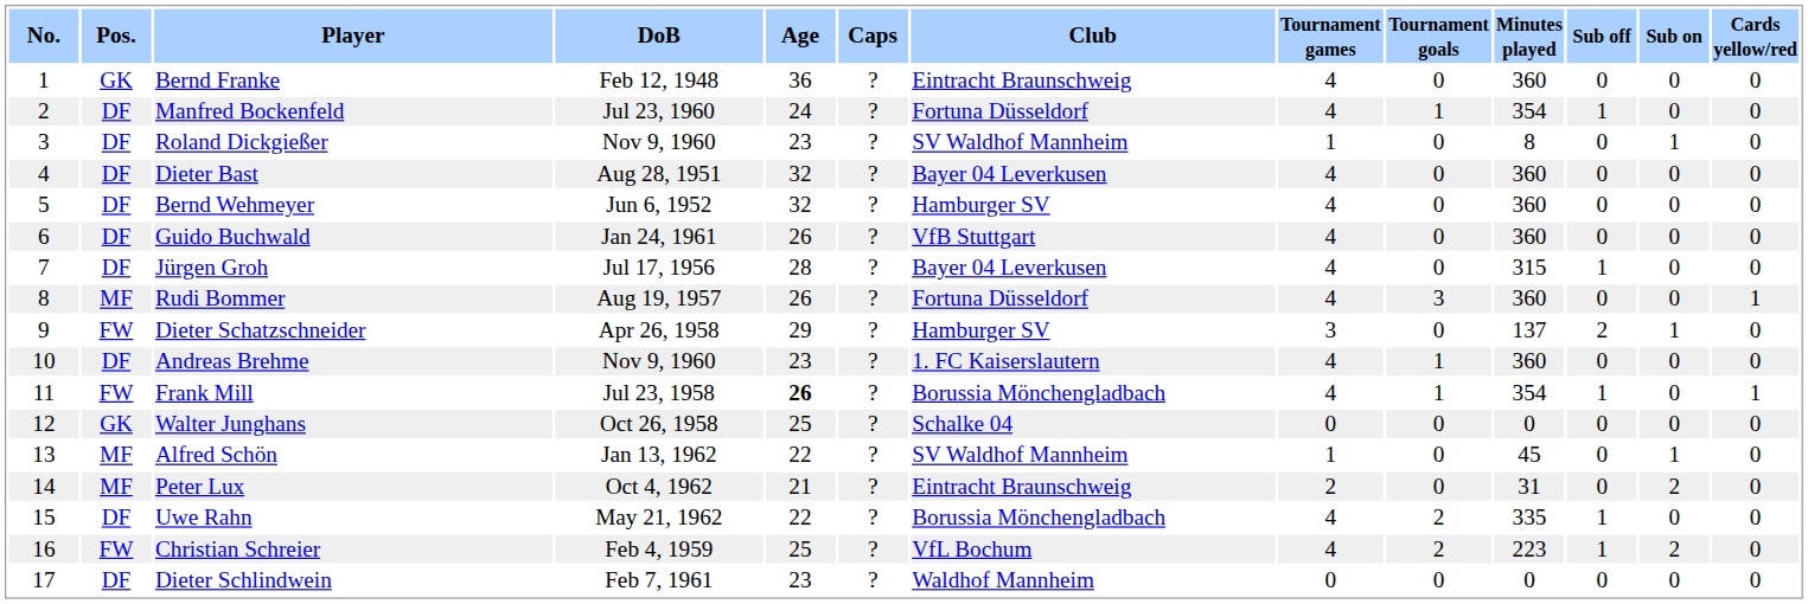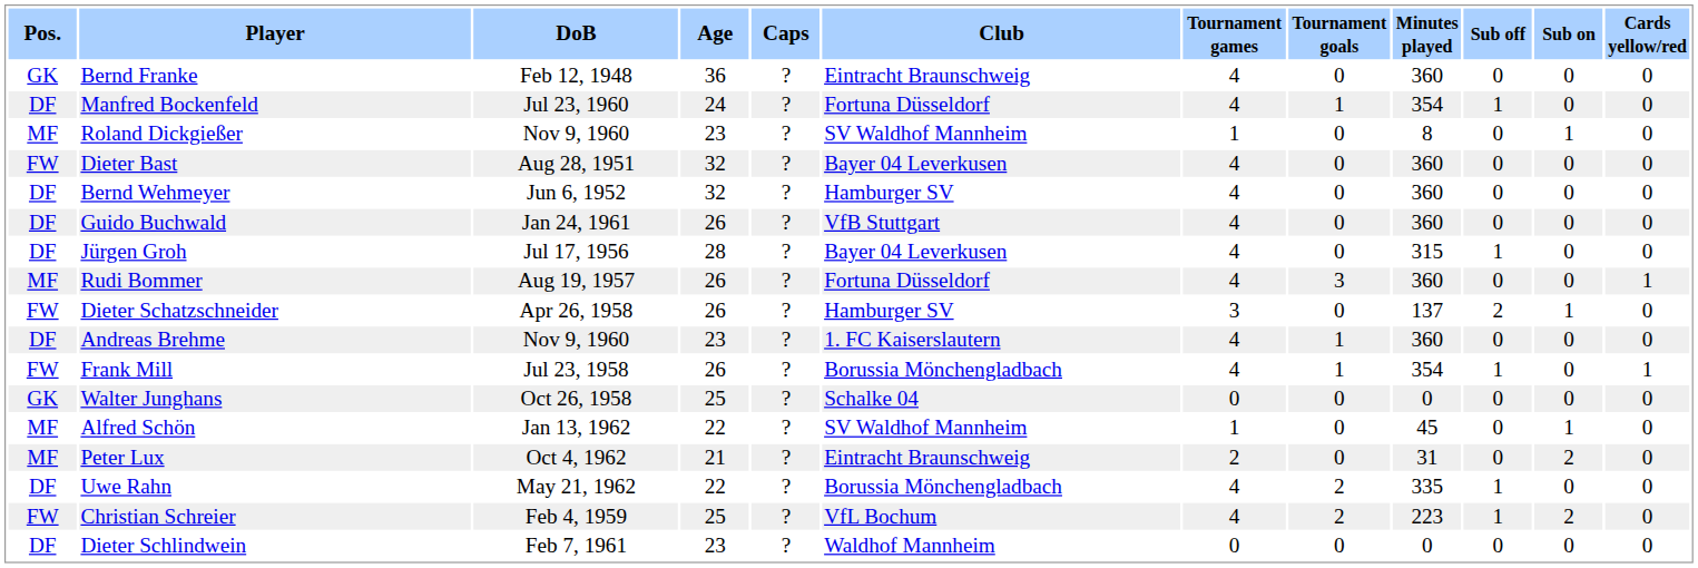 <table border="0" width="100%" style="border: 1px solid #999; background-color:#FFFFFF; text-align:center">
 <tr align="center" bgcolor="#AAD0FF">
-<th width=4%>No.</th>
 <th width=4%>Pos.</th>
 <th width=23%>Player</th>
 <th width=12%>DoB</th>
 <th width=4%>Age</th>
 <th width=4%>Caps</th>
 <th width=21%>Club</th>
 <th width=6%><small>Tournament<br>games</small></th>
 <th width=6%><small>Tournament<br>goals</small></th>
 <th width=4%><small>Minutes<br>played</small></th>
 <th width=4%><small>Sub off</small></th>
 <th width=4%><small>Sub on</small></th>
 <th width=4%><small>Cards<br>yellow/red</small></th>
 </tr>
 <tr>
-<td>1</td>
 <td><a href='#'>GK</a></td>
 <td align="left"><a href='#'>Bernd Franke</a></td>
 <td>Feb 12, 1948</td>
 <td>36</td>
 <td>?</td>
 <td align="left"> <a href='#'>Eintracht Braunschweig</a></td>
 <td>4</td>
 <td>0</td>
 <td>360</td>
 <td>0</td>
 <td>0</td>
 <td>0</td>
 </tr>
 <tr bgcolor="#EFEFEF">
-<td>2</td>
 <td><a href='#'>DF</a></td>
 <td align="left"><a href='#'>Manfred Bockenfeld</a></td>
 <td>Jul 23, 1960</td>
 <td>24</td>
 <td>?</td>
 <td align="left"> <a href='#'>Fortuna Düsseldorf</a></td>
 <td>4</td>
 <td>1</td>
 <td>354</td>
 <td>1</td>
 <td>0</td>
 <td>0</td>
 </tr>
 <tr>
-<td>3</td>
-<td><a href='#'>DF</a></td>
+<td><a href='#'>MF</a></td>
 <td align="left"><a href='#'>Roland Dickgießer</a></td>
 <td>Nov 9, 1960</td>
 <td>23</td>
 <td>?</td>
 <td align="left"> <a href='#'>SV Waldhof Mannheim</a></td>
 <td>1</td>
 <td>0</td>
 <td>8</td>
 <td>0</td>
 <td>1</td>
 <td>0</td>
 </tr>
 <tr bgcolor="#EFEFEF">
-<td>4</td>
-<td><a href='#'>DF</a></td>
+<td><a href='#'>FW</a></td>
 <td align="left"><a href='#'>Dieter Bast</a></td>
 <td>Aug 28, 1951</td>
 <td>32</td>
 <td>?</td>
 <td align="left"> <a href='#'>Bayer 04 Leverkusen</a></td>
 <td>4</td>
 <td>0</td>
 <td>360</td>
 <td>0</td>
 <td>0</td>
 <td>0</td>
 </tr>
 <tr>
-<td>5</td>
 <td><a href='#'>DF</a></td>
 <td align="left"><a href='#'>Bernd Wehmeyer</a></td>
 <td>Jun 6, 1952</td>
 <td>32</td>
 <td>?</td>
 <td align="left"> <a href='#'>Hamburger SV</a></td>
 <td>4</td>
 <td>0</td>
 <td>360</td>
 <td>0</td>
 <td>0</td>
 <td>0</td>
 </tr>
 <tr bgcolor="#EFEFEF">
-<td>6</td>
 <td><a href='#'>DF</a></td>
 <td align="left"><a href='#'>Guido Buchwald</a></td>
 <td>Jan 24, 1961</td>
 <td>26</td>
 <td>?</td>
 <td align="left"> <a href='#'>VfB Stuttgart</a></td>
 <td>4</td>
 <td>0</td>
 <td>360</td>
 <td>0</td>
 <td>0</td>
 <td>0</td>
 </tr>
 <tr>
-<td>7</td>
 <td><a href='#'>DF</a></td>
 <td align="left"><a href='#'>Jürgen Groh</a></td>
 <td>Jul 17, 1956</td>
 <td>28</td>
 <td>?</td>
 <td align="left"> <a href='#'>Bayer 04 Leverkusen</a></td>
 <td>4</td>
 <td>0</td>
 <td>315</td>
 <td>1</td>
 <td>0</td>
 <td>0</td>
 </tr>
 <tr bgcolor="#EFEFEF">
-<td>8</td>
 <td><a href='#'>MF</a></td>
 <td align="left"><a href='#'>Rudi Bommer</a></td>
 <td>Aug 19, 1957</td>
 <td>26</td>
 <td>?</td>
 <td align="left"> <a href='#'>Fortuna Düsseldorf</a></td>
 <td>4</td>
 <td>3</td>
 <td>360</td>
 <td>0</td>
 <td>0</td>
 <td>1</td>
 </tr>
 <tr>
-<td>9</td>
 <td><a href='#'>FW</a></td>
 <td align="left"><a href='#'>Dieter Schatzschneider</a></td>
 <td>Apr 26, 1958</td>
-<td>29</td>
+<td>26</td>
 <td>?</td>
 <td align="left"> <a href='#'>Hamburger SV</a></td>
 <td>3</td>
 <td>0</td>
 <td>137</td>
 <td>2</td>
 <td>1</td>
 <td>0</td>
 </tr>
 <tr bgcolor="#EFEFEF">
-<td>10</td>
 <td><a href='#'>DF</a></td>
 <td align="left"><a href='#'>Andreas Brehme</a></td>
 <td>Nov 9, 1960</td>
 <td>23</td>
 <td>?</td>
 <td align="left"> <a href='#'>1. FC Kaiserslautern</a></td>
 <td>4</td>
 <td>1</td>
 <td>360</td>
 <td>0</td>
 <td>0</td>
 <td>0</td>
 </tr>
 <tr>
-<td>11</td>
 <td><a href='#'>FW</a></td>
 <td align="left"><a href='#'>Frank Mill</a></td>
 <td>Jul 23, 1958</td>
-<td><strong>26</strong></td>
+<td>26</td>
 <td>?</td>
 <td align="left"> <a href='#'>Borussia Mönchengladbach</a></td>
 <td>4</td>
 <td>1</td>
 <td>354</td>
 <td>1</td>
 <td>0</td>
 <td>1</td>
 </tr>
 <tr bgcolor="#EFEFEF">
-<td>12</td>
 <td><a href='#'>GK</a></td>
 <td align="left"><a href='#'>Walter Junghans</a></td>
 <td>Oct 26, 1958</td>
 <td>25</td>
 <td>?</td>
 <td align="left"> <a href='#'>Schalke 04</a></td>
 <td>0</td>
 <td>0</td>
 <td>0</td>
 <td>0</td>
 <td>0</td>
 <td>0</td>
 </tr>
 <tr>
-<td>13</td>
 <td><a href='#'>MF</a></td>
 <td align="left"><a href='#'>Alfred Schön</a></td>
 <td>Jan 13, 1962</td>
 <td>22</td>
 <td>?</td>
 <td align="left"> <a href='#'>SV Waldhof Mannheim</a></td>
 <td>1</td>
 <td>0</td>
 <td>45</td>
 <td>0</td>
 <td>1</td>
 <td>0</td>
 </tr>
 <tr bgcolor="#EFEFEF">
-<td>14</td>
 <td><a href='#'>MF</a></td>
 <td align="left"><a href='#'>Peter Lux</a></td>
 <td>Oct 4, 1962</td>
 <td>21</td>
 <td>?</td>
 <td align="left"> <a href='#'>Eintracht Braunschweig</a></td>
 <td>2</td>
 <td>0</td>
 <td>31</td>
 <td>0</td>
 <td>2</td>
 <td>0</td>
 </tr>
 <tr>
-<td>15</td>
 <td><a href='#'>DF</a></td>
 <td align="left"><a href='#'>Uwe Rahn</a></td>
 <td>May 21, 1962</td>
 <td>22</td>
 <td>?</td>
 <td align="left"> <a href='#'>Borussia Mönchengladbach</a></td>
 <td>4</td>
 <td>2</td>
 <td>335</td>
 <td>1</td>
 <td>0</td>
 <td>0</td>
 </tr>
 <tr bgcolor="#EFEFEF">
-<td>16</td>
 <td><a href='#'>FW</a></td>
 <td align="left"><a href='#'>Christian Schreier</a></td>
 <td>Feb 4, 1959</td>
 <td>25</td>
 <td>?</td>
 <td align="left"> <a href='#'>VfL Bochum</a></td>
 <td>4</td>
 <td>2</td>
 <td>223</td>
 <td>1</td>
 <td>2</td>
 <td>0</td>
 </tr>
 <tr>
-<td>17</td>
 <td><a href='#'>DF</a></td>
 <td align="left"><a href='#'>Dieter Schlindwein</a></td>
 <td>Feb 7, 1961</td>
 <td>23</td>
 <td>?</td>
 <td align="left"> <a href='#'>Waldhof Mannheim</a></td>
 <td>0</td>
 <td>0</td>
 <td>0</td>
 <td>0</td>
 <td>0</td>
 <td>0</td>
 </tr>
 </table>
